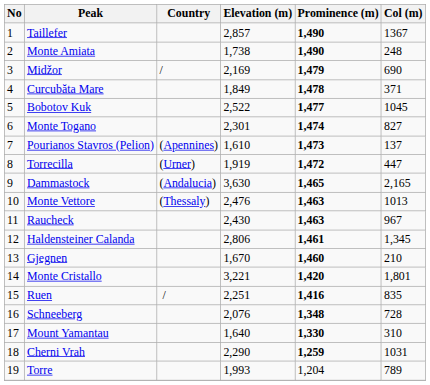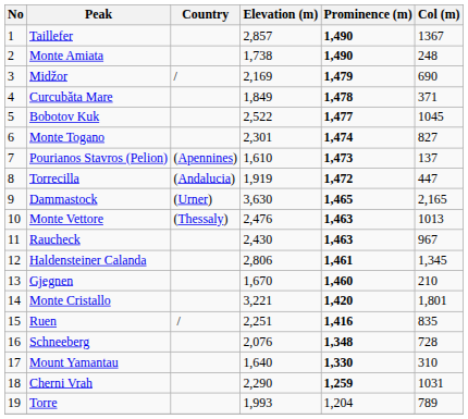 <table class="wikitable sortable">
 <tr>
 <th>No</th>
 <th>Peak</th>
 <th>Country</th>
 <th>Elevation (m)</th>
 <th>Prominence (m)</th>
 <th>Col (m)</th>
 </tr>
 <tr>
 <td>1</td>
 <td><a href='#'>Taillefer</a></td>
 <td></td>
 <td>2,857</td>
 <td><strong>1,490</strong></td>
 <td>1367</td>
 </tr>
 <tr>
 <td>2</td>
 <td><a href='#'>Monte Amiata</a></td>
 <td></td>
 <td>1,738</td>
 <td><strong>1,490</strong></td>
 <td>248</td>
 </tr>
 <tr>
 <td>3</td>
 <td><a href='#'>Midžor</a></td>
 <td>/</td>
 <td>2,169</td>
 <td><strong>1,479</strong></td>
 <td>690</td>
 </tr>
 <tr>
 <td>4</td>
 <td><a href='#'>Curcubăta Mare</a></td>
 <td></td>
 <td>1,849</td>
 <td><strong>1,478</strong></td>
 <td>371</td>
 </tr>
 <tr>
 <td>5</td>
 <td><a href='#'>Bobotov Kuk</a></td>
 <td></td>
 <td>2,522</td>
 <td><strong>1,477</strong></td>
 <td>1045</td>
 </tr>
 <tr>
 <td>6</td>
 <td><a href='#'>Monte Togano</a></td>
 <td></td>
 <td>2,301</td>
 <td><strong>1,474</strong></td>
 <td>827</td>
 </tr>
 <tr>
 <td>7</td>
 <td><a href='#'>Pourianos Stavros (Pelion)</a></td>
 <td> (<a href='#'>Apennines</a>)</td>
 <td>1,610</td>
 <td><strong>1,473</strong></td>
 <td>137</td>
 </tr>
 <tr>
 <td>8</td>
 <td><a href='#'>Torrecilla</a></td>
-<td> (<a href='#'>Urner</a>)</td>
+<td> (<a href='#'>Andalucia</a>)</td>
 <td>1,919</td>
 <td><strong>1,472</strong></td>
 <td>447</td>
 </tr>
 <tr>
 <td>9</td>
 <td><a href='#'>Dammastock</a></td>
-<td> (<a href='#'>Andalucia</a>)</td>
+<td> (<a href='#'>Urner</a>)</td>
 <td>3,630</td>
 <td><strong>1,465</strong></td>
 <td>2,165</td>
 </tr>
 <tr>
 <td>10</td>
 <td><a href='#'>Monte Vettore</a></td>
 <td> (<a href='#'>Thessaly</a>)</td>
 <td>2,476</td>
 <td><strong>1,463</strong></td>
 <td>1013</td>
 </tr>
 <tr>
 <td>11</td>
 <td><a href='#'>Raucheck</a></td>
 <td></td>
 <td>2,430</td>
 <td><strong>1,463</strong></td>
 <td>967</td>
 </tr>
 <tr>
 <td>12</td>
 <td><a href='#'>Haldensteiner Calanda</a></td>
 <td></td>
 <td>2,806</td>
 <td><strong>1,461</strong></td>
 <td>1,345</td>
 </tr>
 <tr>
 <td>13</td>
 <td><a href='#'>Gjegnen</a></td>
 <td></td>
 <td>1,670</td>
 <td><strong>1,460</strong></td>
 <td>210</td>
 </tr>
 <tr>
 <td>14</td>
 <td><a href='#'>Monte Cristallo</a></td>
 <td></td>
 <td>3,221</td>
 <td><strong>1,420</strong></td>
 <td>1,801</td>
 </tr>
 <tr>
 <td>15</td>
 <td><a href='#'>Ruen</a></td>
 <td> / </td>
 <td>2,251</td>
 <td><strong>1,416</strong></td>
 <td>835</td>
 </tr>
 <tr>
 <td>16</td>
 <td><a href='#'>Schneeberg</a></td>
 <td></td>
 <td>2,076</td>
 <td><strong>1,348</strong></td>
 <td>728</td>
 </tr>
 <tr>
 <td>17</td>
 <td><a href='#'>Mount Yamantau</a></td>
 <td></td>
 <td>1,640</td>
 <td><strong>1,330</strong></td>
 <td>310</td>
 </tr>
 <tr>
 <td>18</td>
 <td><a href='#'>Cherni Vrah</a></td>
 <td></td>
 <td>2,290</td>
 <td><strong>1,259</strong></td>
 <td>1031</td>
 </tr>
 <tr>
 <td>19</td>
 <td><a href='#'>Torre</a></td>
 <td></td>
 <td>1,993</td>
 <td>1,204</td>
 <td>789</td>
 </tr>
 <tr>
 </tr>
 </table>
